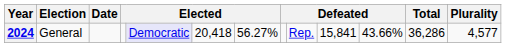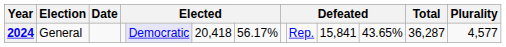 <table class="wikitable">
 <tr>
 <th>Year</th>
 <th>Election</th>
 <th>Date</th>
 <th colspan="4">Elected</th>
 <th colspan="4">Defeated</th>
 <th>Total</th>
 <th>Plurality</th>
 </tr>
 <tr>
 <th valign="top"><a href='#'>2024</a></th>
 <td valign="top">General</td>
 <td valign="top"></td>
 <td valign="top"></td>
 <td valign="top"  style="background: lavender;"><a href='#'>Democratic</a></td>
 <td align="right" valign="top">20,418</td>
-<td align="right" valign="top">56.27%</td>
+<td align="right" valign="top">56.17%</td>
 <td valign="top"></td>
 <td valign="top" ><a href='#'>Rep.</a></td>
 <td align="right" valign="top">15,841</td>
-<td align="right" valign="top">43.66%</td>
-<td align="right" valign="top">36,286</td>
+<td align="right" valign="top">43.65%</td>
+<td align="right" valign="top">36,287</td>
 <td align="right" valign="top">4,577</td>
 </tr>
 </table>
